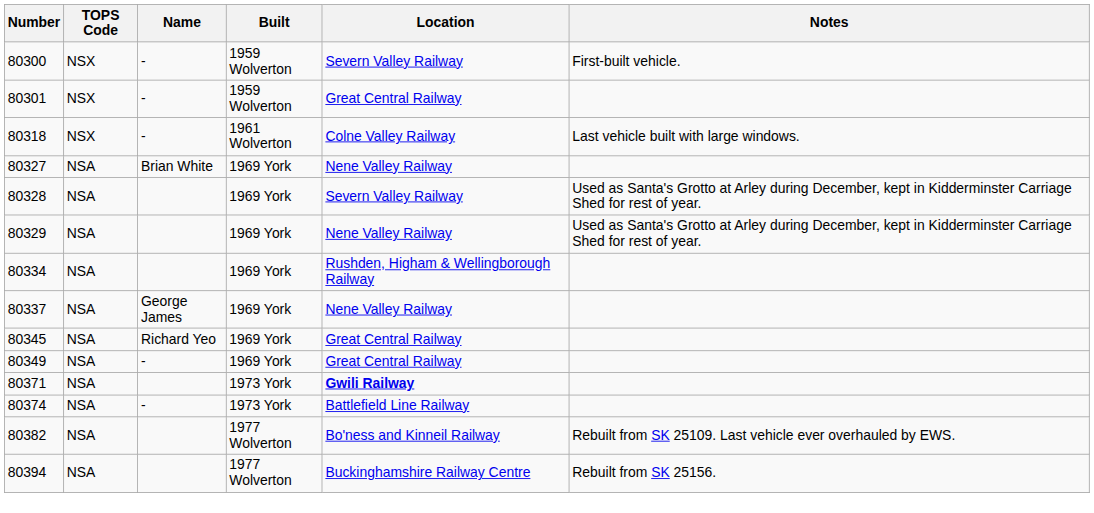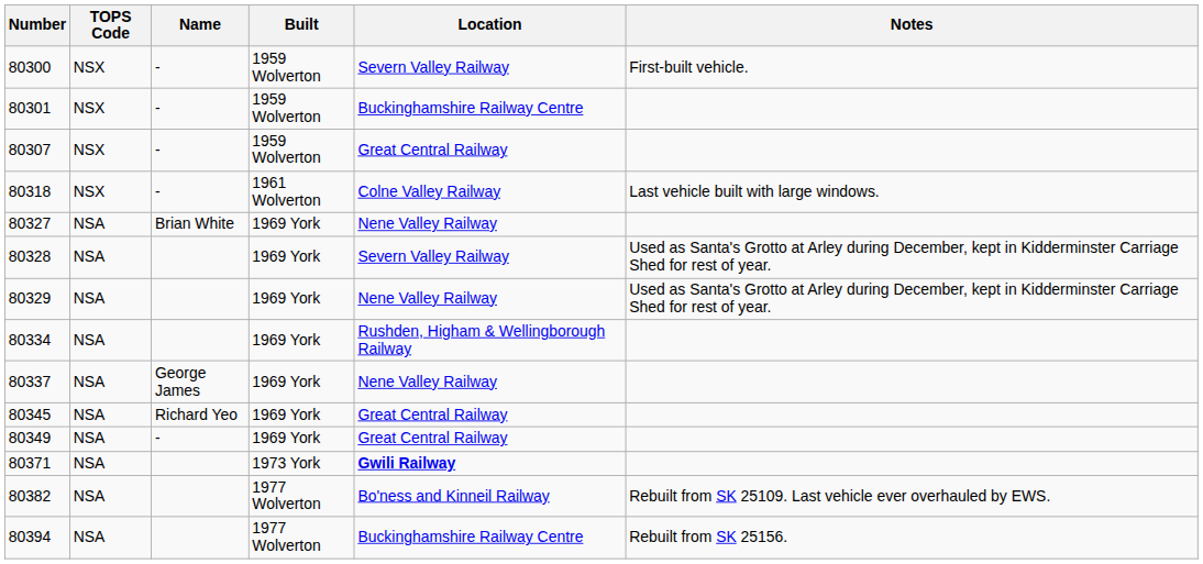 <table class="wikitable">
 <tr>
 <th>Number</th>
 <th>TOPS Code</th>
 <th>Name</th>
 <th>Built</th>
 <th>Location</th>
 <th>Notes</th>
 </tr>
 <tr>
 <td>80300</td>
 <td>NSX</td>
 <td>-</td>
 <td>1959 Wolverton</td>
 <td><a href='#'>Severn Valley Railway</a></td>
 <td>First-built vehicle.</td>
 </tr>
 <tr>
 <td>80301</td>
+<td>NSX</td>
+<td>-</td>
+<td>1959 Wolverton</td>
+<td><a href='#'>Buckinghamshire Railway Centre</a></td>
+<td></td>
+</tr>
+<tr>
+<td>80307</td>
 <td>NSX</td>
 <td>-</td>
 <td>1959 Wolverton</td>
 <td><a href='#'>Great Central Railway</a></td>
 <td></td>
 </tr>
 <tr>
 <td>80318</td>
 <td>NSX</td>
 <td>-</td>
 <td>1961 Wolverton</td>
 <td><a href='#'>Colne Valley Railway</a></td>
 <td>Last vehicle built with large windows.</td>
 </tr>
 <tr>
 <td>80327</td>
 <td>NSA</td>
 <td>Brian White</td>
 <td>1969 York</td>
 <td><a href='#'>Nene Valley Railway</a></td>
 <td></td>
 </tr>
 <tr>
 <td>80328</td>
 <td>NSA</td>
 <td></td>
 <td>1969 York</td>
 <td><a href='#'>Severn Valley Railway</a></td>
 <td>Used as Santa's Grotto at Arley during December, kept in Kidderminster Carriage Shed for rest of year.</td>
 </tr>
 <tr>
 <td>80329</td>
 <td>NSA</td>
 <td></td>
 <td>1969 York</td>
 <td><a href='#'>Nene Valley Railway</a></td>
 <td>Used as Santa's Grotto at Arley during December, kept in Kidderminster Carriage Shed for rest of year.</td>
 </tr>
 <tr>
 <td>80334</td>
 <td>NSA</td>
 <td></td>
 <td>1969 York</td>
 <td><a href='#'>Rushden, Higham & Wellingborough Railway</a></td>
 <td></td>
 </tr>
 <tr>
 <td>80337</td>
 <td>NSA</td>
 <td>George James</td>
 <td>1969 York</td>
 <td><a href='#'>Nene Valley Railway</a></td>
 <td></td>
 </tr>
 <tr>
 <td>80345</td>
 <td>NSA</td>
 <td>Richard Yeo</td>
 <td>1969 York</td>
 <td><a href='#'>Great Central Railway</a></td>
 <td></td>
 </tr>
 <tr>
 <td>80349</td>
 <td>NSA</td>
 <td>-</td>
 <td>1969 York</td>
 <td><a href='#'>Great Central Railway</a></td>
 <td></td>
 </tr>
 <tr>
 <td>80371</td>
 <td>NSA</td>
 <td></td>
 <td>1973 York</td>
 <td><strong><a href='#'>Gwili Railway</a></strong></td>
 <td></td>
 </tr>
 <tr>
-<td>80374</td>
-<td>NSA</td>
-<td>-</td>
-<td>1973 York</td>
-<td><a href='#'>Battlefield Line Railway</a></td>
-<td></td>
-</tr>
-<tr>
 <td>80382</td>
 <td>NSA</td>
 <td></td>
 <td>1977 Wolverton</td>
 <td><a href='#'>Bo'ness and Kinneil Railway</a></td>
 <td>Rebuilt from <a href='#'>SK</a> 25109. Last vehicle ever overhauled by EWS.</td>
 </tr>
 <tr>
 <td>80394</td>
 <td>NSA</td>
 <td></td>
 <td>1977 Wolverton</td>
 <td><a href='#'>Buckinghamshire Railway Centre</a></td>
 <td>Rebuilt from <a href='#'>SK</a> 25156.</td>
 </tr>
 </table>
